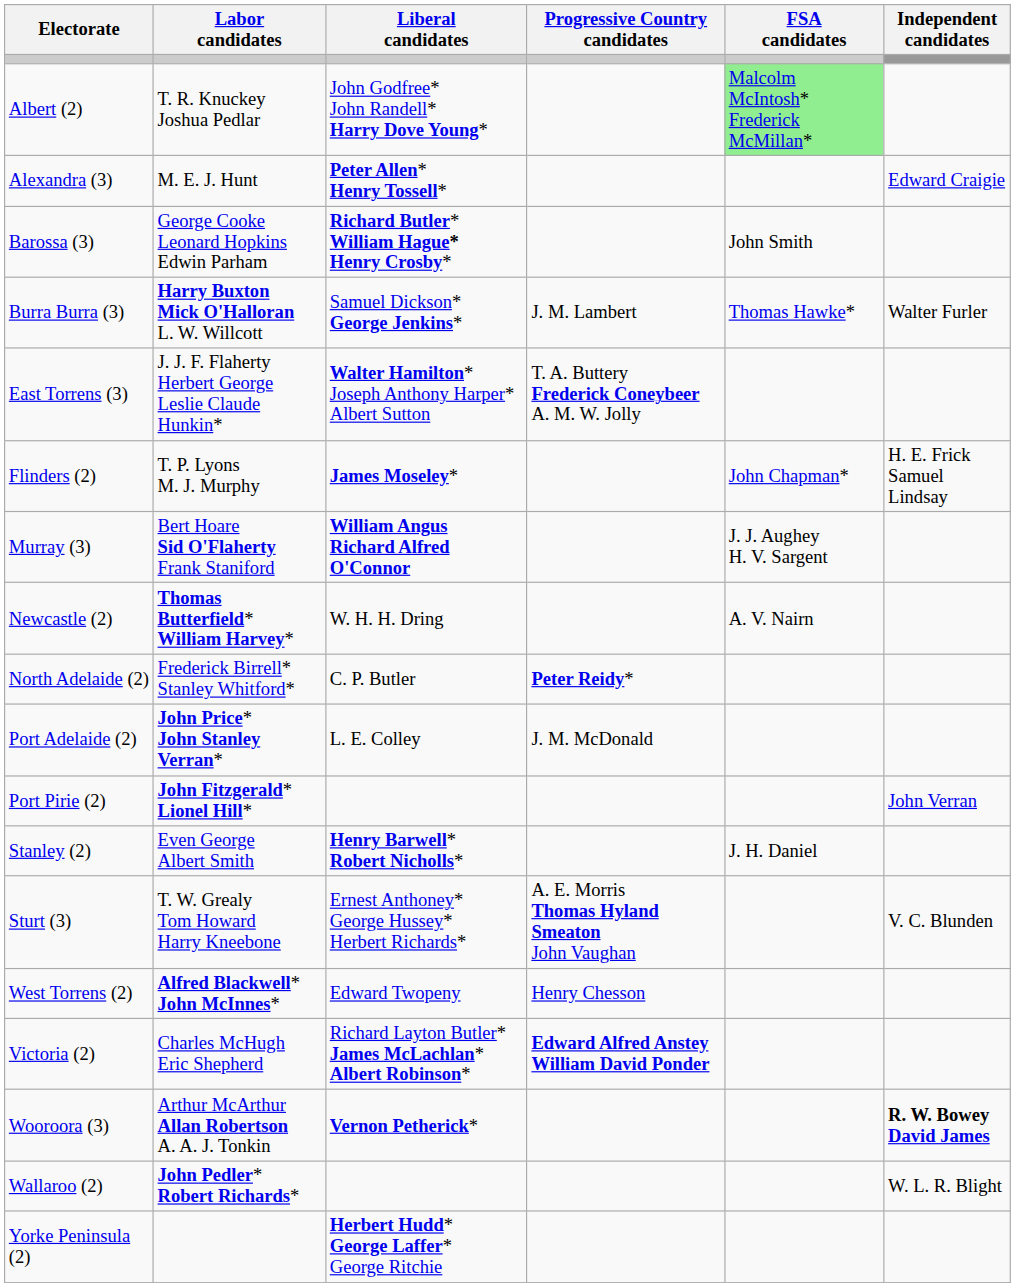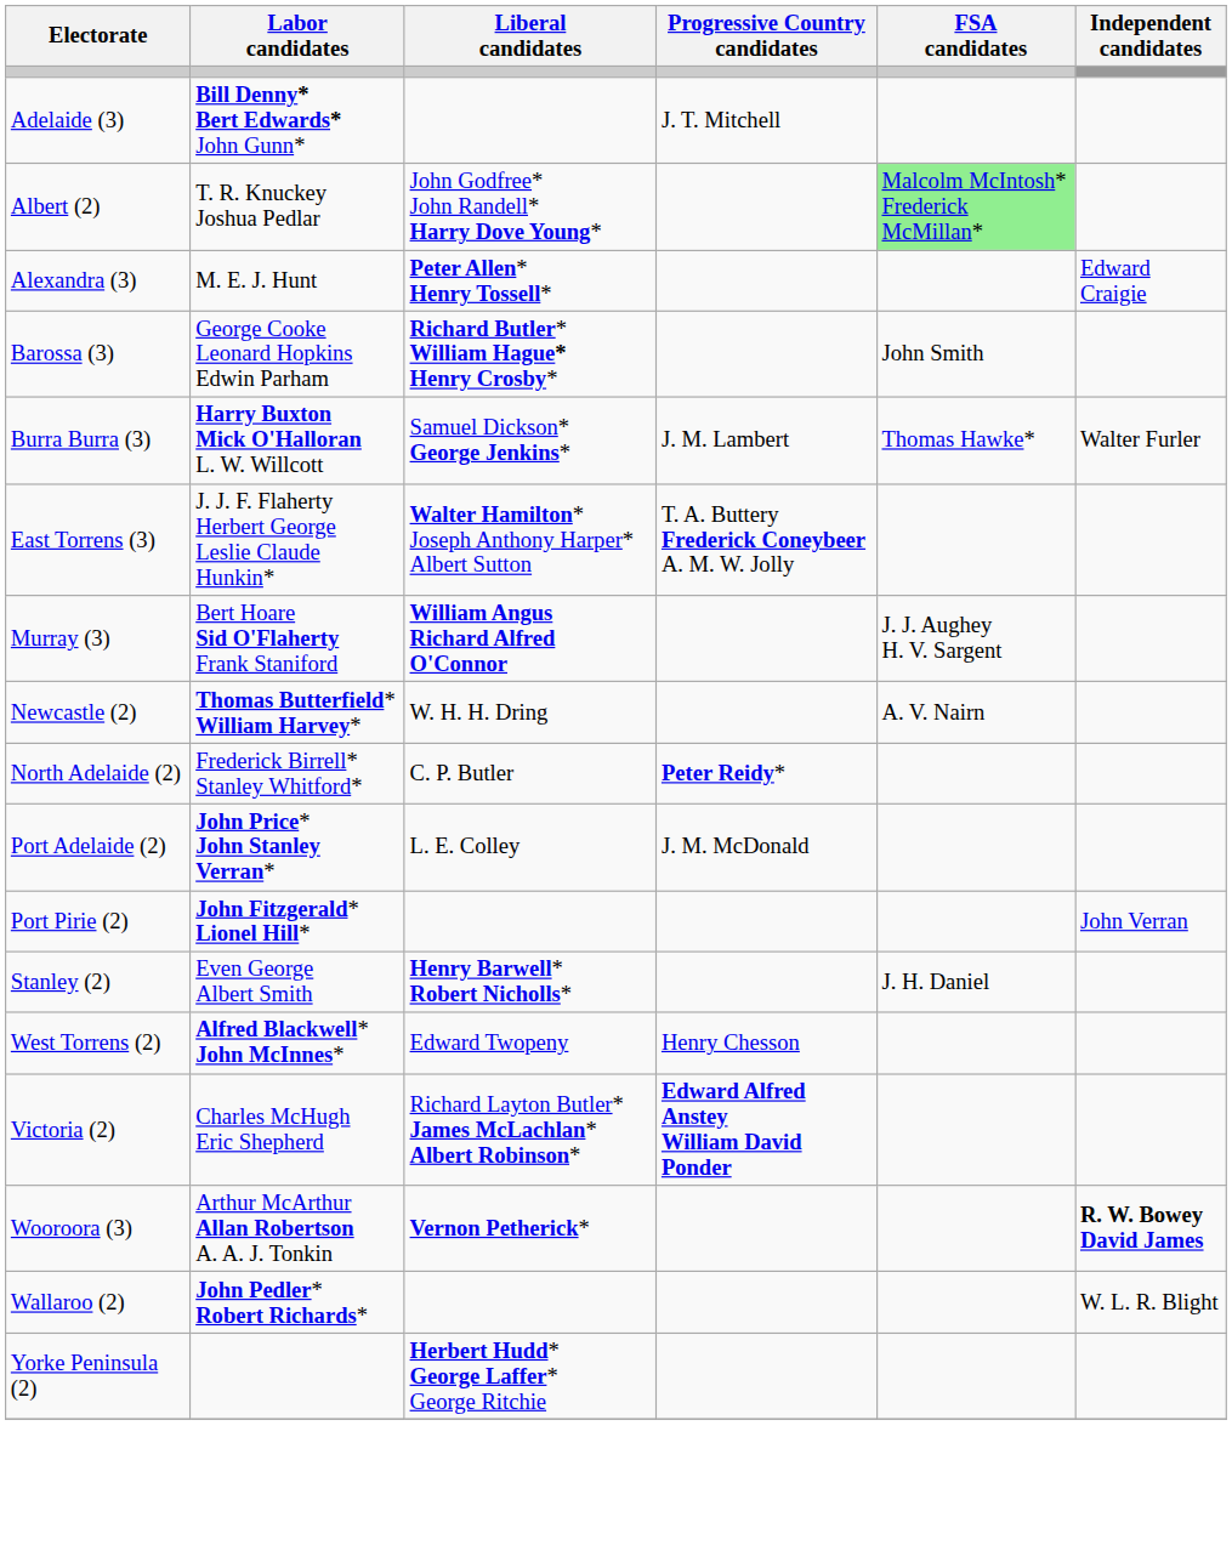 <table class="wikitable">
 <tr>
 <th>Electorate</th>
 <th><a href='#'>Labor</a><br> candidates</th>
 <th><a href='#'>Liberal</a><br> candidates</th>
 <th><a href='#'>Progressive Country</a><br> candidates</th>
 <th><a href='#'>FSA</a><br> candidates</th>
 <th>Independent <br>candidates</th>
 </tr>
 <tr bgcolor="#cccccc">
 <td></td>
 <td></td>
 <td></td>
 <td></td>
 <td></td>
 <td bgcolor="#999999"></td>
+</tr>
+<tr>
+<td><a href='#'>Adelaide</a> (3)</td>
+<td><strong><a href='#'>Bill Denny</a>*</strong><br><strong><a href='#'>Bert Edwards</a>*</strong><br><a href='#'>John Gunn</a>*</td>
+<td></td>
+<td>J. T. Mitchell</td>
+<td></td>
+<td></td>
 </tr>
 <tr>
 <td><a href='#'>Albert</a> (2)</td>
 <td>T. R. Knuckey<br>Joshua Pedlar</td>
 <td><a href='#'>John Godfree</a>*<br><a href='#'>John Randell</a>*<br><strong><a href='#'>Harry Dove Young</a></strong>*</td>
 <td></td>
 <td style="background: lightgreen;"><a href='#'>Malcolm McIntosh</a>*<br><a href='#'>Frederick McMillan</a>*</td>
 <td></td>
 </tr>
 <tr>
 <td><a href='#'>Alexandra</a> (3)</td>
 <td>M. E. J. Hunt</td>
 <td><strong><a href='#'>Peter Allen</a></strong>*<br><strong><a href='#'>Henry Tossell</a></strong>*</td>
 <td></td>
 <td></td>
 <td><a href='#'>Edward Craigie</a></td>
 </tr>
 <tr>
 <td><a href='#'>Barossa</a> (3)</td>
 <td><a href='#'>George Cooke</a><br><a href='#'>Leonard Hopkins</a><br>Edwin Parham</td>
 <td><strong><a href='#'>Richard Butler</a></strong>*<br><strong><a href='#'>William Hague</a>*</strong><br><strong><a href='#'>Henry Crosby</a></strong>*</td>
 <td></td>
 <td>John Smith</td>
 <td></td>
 </tr>
 <tr>
 <td><a href='#'>Burra Burra</a> (3)</td>
 <td><strong><a href='#'>Harry Buxton</a></strong><br><strong><a href='#'>Mick O'Halloran</a></strong><br>L. W. Willcott</td>
 <td><a href='#'>Samuel Dickson</a>*<br><strong><a href='#'>George Jenkins</a></strong>*</td>
 <td>J. M. Lambert</td>
 <td><a href='#'>Thomas Hawke</a>*</td>
 <td>Walter Furler</td>
 </tr>
 <tr>
 <td><a href='#'>East Torrens</a> (3)</td>
 <td>J. J. F. Flaherty<br><a href='#'>Herbert George</a><br><a href='#'>Leslie Claude Hunkin</a>*</td>
 <td><strong><a href='#'>Walter Hamilton</a></strong>*<br><a href='#'>Joseph Anthony Harper</a>*<br><a href='#'>Albert Sutton</a></td>
 <td>T. A. Buttery<br><strong><a href='#'>Frederick Coneybeer</a></strong><br>A. M. W. Jolly</td>
 <td></td>
 <td></td>
-</tr>
-<tr>
-<td><a href='#'>Flinders</a> (2)</td>
-<td>T. P. Lyons<br>M. J. Murphy</td>
-<td><strong><a href='#'>James Moseley</a></strong>*</td>
-<td></td>
-<td><a href='#'>John Chapman</a>*</td>
-<td>H. E. Frick<br>Samuel Lindsay</td>
 </tr>
 <tr>
 <td><a href='#'>Murray</a> (3)</td>
 <td><a href='#'>Bert Hoare</a><br><strong><a href='#'>Sid O'Flaherty</a></strong><br><a href='#'>Frank Staniford</a></td>
 <td><strong><a href='#'>William Angus</a></strong><br><strong><a href='#'>Richard Alfred O'Connor</a></strong></td>
 <td></td>
 <td>J. J. Aughey<br>H. V. Sargent</td>
 <td></td>
 </tr>
 <tr>
 <td><a href='#'>Newcastle</a> (2)</td>
 <td><strong><a href='#'>Thomas Butterfield</a></strong>*<br><strong><a href='#'>William Harvey</a></strong>*</td>
 <td>W. H. H. Dring</td>
 <td></td>
 <td>A. V. Nairn</td>
 <td></td>
 </tr>
 <tr>
 <td><a href='#'>North Adelaide</a> (2)</td>
 <td><a href='#'>Frederick Birrell</a>*<br><a href='#'>Stanley Whitford</a>*</td>
 <td>C. P. Butler</td>
 <td><strong><a href='#'>Peter Reidy</a></strong>*</td>
 <td></td>
 <td></td>
 </tr>
 <tr>
 <td><a href='#'>Port Adelaide</a> (2)</td>
 <td><strong><a href='#'>John Price</a></strong>*<br><strong><a href='#'>John Stanley Verran</a></strong>*</td>
 <td>L. E. Colley</td>
 <td>J. M. McDonald</td>
 <td></td>
 <td></td>
 </tr>
 <tr>
 <td><a href='#'>Port Pirie</a> (2)</td>
 <td><strong><a href='#'>John Fitzgerald</a></strong>*<br><strong><a href='#'>Lionel Hill</a></strong>*</td>
 <td></td>
 <td></td>
 <td></td>
 <td><a href='#'>John Verran</a></td>
 </tr>
 <tr>
 <td><a href='#'>Stanley</a> (2)</td>
 <td><a href='#'>Even George</a><br><a href='#'>Albert Smith</a></td>
 <td><strong><a href='#'>Henry Barwell</a></strong>*<br><strong><a href='#'>Robert Nicholls</a></strong>*</td>
 <td></td>
 <td>J. H. Daniel</td>
 <td></td>
 </tr>
 <tr>
-<td><a href='#'>Sturt</a> (3)</td>
-<td>T. W. Grealy<br><a href='#'>Tom Howard</a><br><a href='#'>Harry Kneebone</a></td>
-<td><a href='#'>Ernest Anthoney</a>*<br><a href='#'>George Hussey</a>*<br><a href='#'>Herbert Richards</a>*</td>
-<td>A. E. Morris<br><strong><a href='#'>Thomas Hyland Smeaton</a></strong><br><a href='#'>John Vaughan</a></td>
-<td></td>
-<td>V. C. Blunden</td>
-</tr>
-<tr>
 <td><a href='#'>West Torrens</a> (2)</td>
 <td><strong><a href='#'>Alfred Blackwell</a></strong>*<br><strong><a href='#'>John McInnes</a></strong>*</td>
 <td><a href='#'>Edward Twopeny</a></td>
 <td><a href='#'>Henry Chesson</a></td>
 <td></td>
 <td></td>
 </tr>
 <tr>
 <td><a href='#'>Victoria</a> (2)</td>
 <td><a href='#'>Charles McHugh</a><br><a href='#'>Eric Shepherd</a></td>
 <td><a href='#'>Richard Layton Butler</a>*<br><strong><a href='#'>James McLachlan</a></strong>*<br><strong><a href='#'>Albert Robinson</a></strong>*</td>
 <td><strong><a href='#'>Edward Alfred Anstey</a></strong><br><strong><a href='#'>William David Ponder</a></strong></td>
 <td></td>
 <td></td>
 </tr>
 <tr>
 <td><a href='#'>Wooroora</a> (3)</td>
 <td><a href='#'>Arthur McArthur</a><br><strong><a href='#'>Allan Robertson</a></strong><br>A. A. J. Tonkin</td>
 <td><strong><a href='#'>Vernon Petherick</a></strong>*</td>
 <td></td>
 <td></td>
 <td><strong>R. W. Bowey<br><a href='#'>David James</a></strong></td>
 </tr>
 <tr>
 <td><a href='#'>Wallaroo</a> (2)</td>
 <td><strong><a href='#'>John Pedler</a></strong>*<br><strong><a href='#'>Robert Richards</a></strong>*</td>
 <td></td>
 <td></td>
 <td></td>
 <td>W. L. R. Blight</td>
 </tr>
 <tr>
 <td><a href='#'>Yorke Peninsula</a> (2)</td>
 <td></td>
 <td><strong><a href='#'>Herbert Hudd</a></strong>*<br><strong><a href='#'>George Laffer</a></strong>*<br><a href='#'>George Ritchie</a></td>
 <td></td>
 <td></td>
 <td></td>
 </tr>
 <tr>
 </tr>
 </table>
